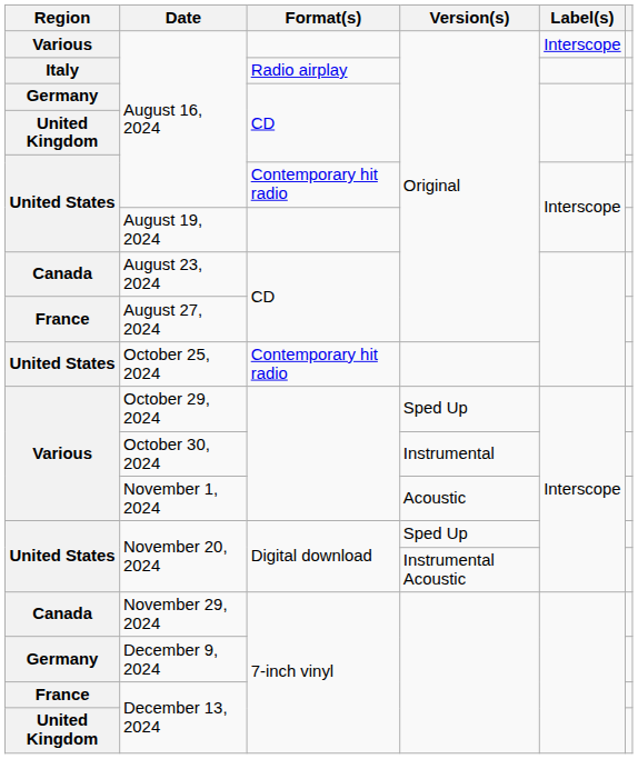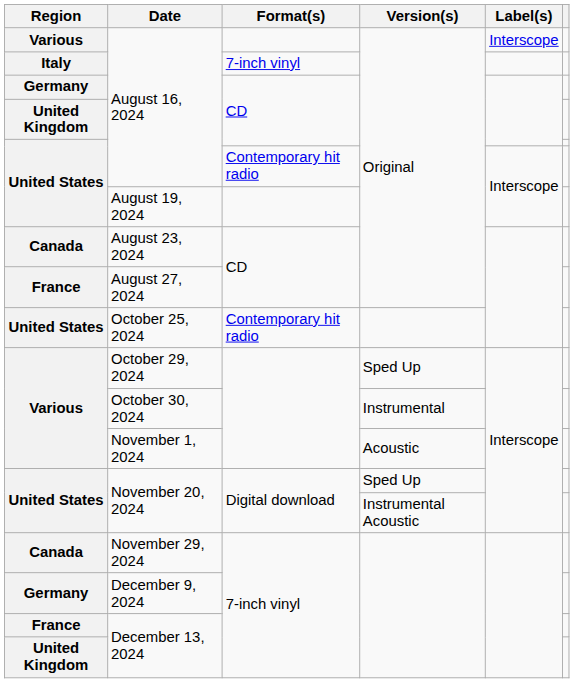 <table class="wikitable plainrowheaders">
 <tr>
 <th scope="col">Region</th>
 <th scope="col">Date</th>
 <th scope="col">Format(s)</th>
 <th scope="col">Version(s)</th>
 <th scope="col">Label(s)</th>
 <th scope="col"></th>
 </tr>
 <tr>
 <th scope="row">Various</th>
 <td rowspan="6">August 16, 2024</td>
 <td></td>
 <td rowspan="9">Original</td>
 <td><a href='#'>Interscope</a></td>
 <td align="center"></td>
 </tr>
 <tr>
 <th scope="row">Italy</th>
-<td><a href='#'>Radio airplay</a></td>
+<td><a href='#'>7-inch vinyl</a></td>
 <td></td>
 <td align="center"></td>
 </tr>
 <tr>
 <th scope="row">Germany</th>
 <td rowspan="3"><a href='#'>CD</a></td>
 <td rowspan="3"></td>
 <td align="center"></td>
 </tr>
 <tr>
 <th scope="row">United Kingdom</th>
 <td align="center"></td>
 </tr>
 <tr>
 <th scope="row" rowspan="3">United States</th>
 <td align="center"></td>
 </tr>
 <tr>
 <td><a href='#'>Contemporary hit radio</a></td>
 <td rowspan="2">Interscope</td>
 <td align="center"></td>
 </tr>
 <tr>
 <td>August 19, 2024</td>
 <td></td>
 <td align="center"></td>
 </tr>
 <tr>
 <th scope="row">Canada</th>
 <td>August 23, 2024</td>
 <td rowspan="2">CD</td>
 <td rowspan="3"></td>
 <td align="center"></td>
 </tr>
 <tr>
 <th scope="row">France</th>
 <td>August 27, 2024</td>
 <td align="center"></td>
 </tr>
 <tr>
 <th scope="row">United States</th>
 <td>October 25, 2024</td>
 <td><a href='#'>Contemporary hit radio</a></td>
 <td></td>
 <td align="center"></td>
 </tr>
 <tr>
 <th scope="row" rowspan="3">Various</th>
 <td>October 29, 2024</td>
 <td rowspan="3"></td>
 <td>Sped Up</td>
 <td rowspan="5">Interscope</td>
 <td align="center"></td>
 </tr>
 <tr>
 <td>October 30, 2024</td>
 <td>Instrumental</td>
 <td align="center"></td>
 </tr>
 <tr>
 <td>November 1, 2024</td>
 <td>Acoustic</td>
 <td align="center"></td>
 </tr>
 <tr>
 <th scope="row" rowspan="2">United States</th>
 <td rowspan="2">November 20, 2024</td>
 <td rowspan="2">Digital download</td>
 <td>Sped Up</td>
 <td align="center"></td>
 </tr>
 <tr>
 <td>Instrumental Acoustic</td>
 <td align="center"></td>
 </tr>
 <tr>
 <th scope="row">Canada</th>
 <td>November 29, 2024</td>
 <td rowspan="4">7-inch vinyl</td>
 <td rowspan="4"></td>
 <td rowspan="4"></td>
 <td align="center"></td>
 </tr>
 <tr>
 <th scope="row">Germany</th>
 <td>December 9, 2024</td>
 <td align="center"></td>
 </tr>
 <tr>
 <th scope="row">France</th>
 <td rowspan="2">December 13, 2024</td>
 <td align="center"></td>
 </tr>
 <tr>
 <th scope="row">United Kingdom</th>
 <td align="center"></td>
 </tr>
 </table>
